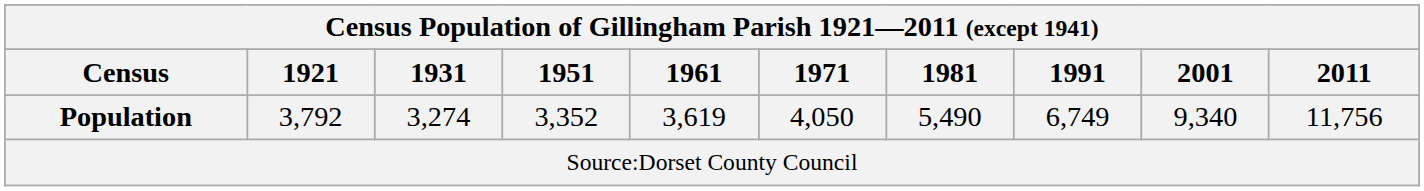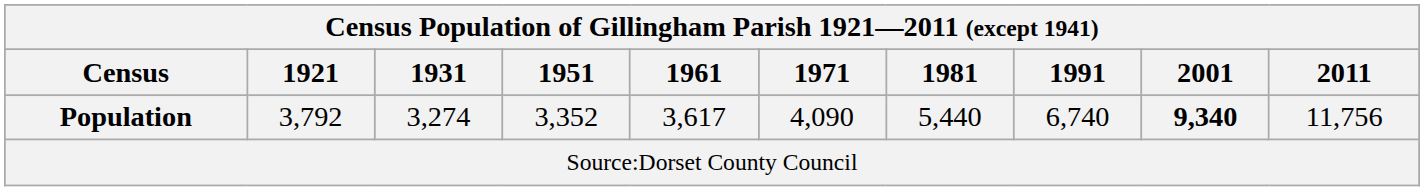 <table class="wikitable" style="width:800px;">
 <tr>
 <th colspan= "15" style="background:; color:"><span>Census Population of Gillingham Parish 1921—2011 <small>(except 1941)</small></span></th>
 </tr>
 <tr style="text-align:center;">
 <th style="background:; color: height:15px;">Census</th>
 <th style="background:;">1921</th>
 <th style="background:;">1931</th>
 <th style="background:;">1951</th>
 <th style="background:;">1961</th>
 <th style="background:;">1971</th>
 <th style="background:;">1981</th>
 <th style="background:;">1991</th>
 <th style="background:;">2001</th>
 <th style="background:;">2011</th>
 </tr>
 <tr style="text-align:center;">
 <th style="background:; color: height:15px;">Population</th>
 <td style="background:#F2F2F2;">3,792</td>
 <td style="background:#F2F2F2;">3,274</td>
 <td style="background:#F2F2F2;">3,352</td>
-<td style="background:#F2F2F2;">3,619</td>
-<td style="background:#F2F2F2;">4,050</td>
-<td style="background:#F2F2F2;">5,490</td>
-<td style="background:#F2F2F2;">6,749</td>
-<td style="background:#F2F2F2;">9,340</td>
+<td style="background:#F2F2F2;">3,617</td>
+<td style="background:#F2F2F2;">4,090</td>
+<td style="background:#F2F2F2;">5,440</td>
+<td style="background:#F2F2F2;">6,740</td>
+<td style="background:#F2F2F2;"><strong>9,340</strong></td>
 <td style="background:#F2F2F2;">11,756</td>
 </tr>
 <tr style="text-align:center;">
 <td colspan="15" style="background:#F2F2F2; color: text-align:center;"><small>Source:Dorset County Council</small></td>
 </tr>
 </table>
